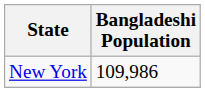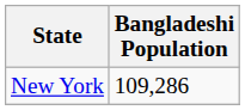 <table class="wikitable sortable">
 <tr>
 <th>State</th>
 <th>Bangladeshi<br>Population</th>
 </tr>
 <tr>
 <td><a href='#'>New York</a></td>
-<td>109,986</td>
+<td>109,286</td>
 </tr>
 <tr>
 </tr>
 </table>
